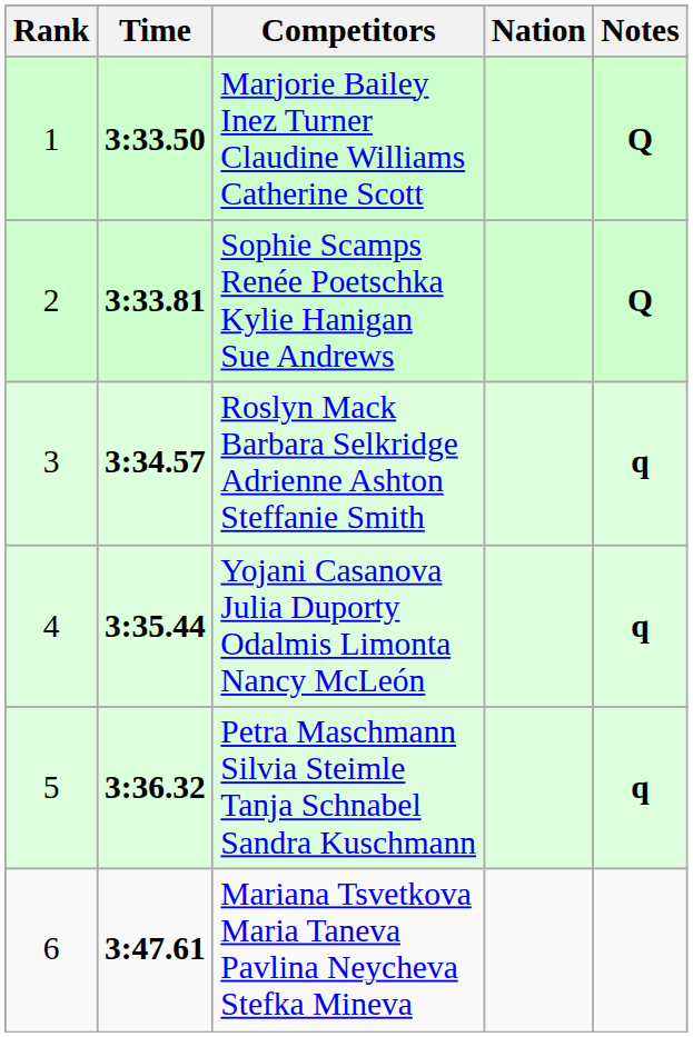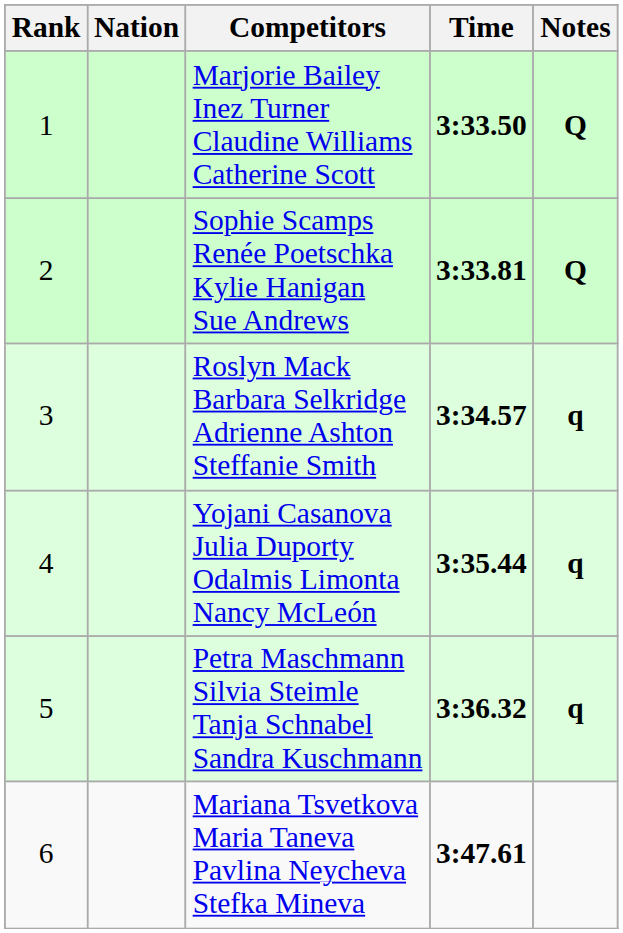 <table class="wikitable sortable" style="text-align:center">
 <tr>
 <th>Rank</th>
+<th>Nation</th>
+<th>Competitors</th>
 <th>Time</th>
-<th>Competitors</th>
-<th>Nation</th>
 <th>Notes</th>
 </tr>
 <tr bgcolor=ccffcc>
 <td>1</td>
+<td align=left></td>
+<td align=left><a href='#'>Marjorie Bailey</a><br><a href='#'>Inez Turner</a><br><a href='#'>Claudine Williams</a><br><a href='#'>Catherine Scott</a></td>
 <td><strong>3:33.50</strong></td>
-<td align=left><a href='#'>Marjorie Bailey</a><br><a href='#'>Inez Turner</a><br><a href='#'>Claudine Williams</a><br><a href='#'>Catherine Scott</a></td>
-<td align=left></td>
 <td><strong>Q</strong></td>
 </tr>
 <tr bgcolor=ccffcc>
 <td>2</td>
+<td align=left></td>
+<td align=left><a href='#'>Sophie Scamps</a><br><a href='#'>Renée Poetschka</a><br><a href='#'>Kylie Hanigan</a><br><a href='#'>Sue Andrews</a></td>
 <td><strong>3:33.81</strong></td>
-<td align=left><a href='#'>Sophie Scamps</a><br><a href='#'>Renée Poetschka</a><br><a href='#'>Kylie Hanigan</a><br><a href='#'>Sue Andrews</a></td>
-<td align=left></td>
 <td><strong>Q</strong></td>
 </tr>
 <tr bgcolor=ddffdd>
 <td>3</td>
+<td align=left></td>
+<td align=left><a href='#'>Roslyn Mack</a><br><a href='#'>Barbara Selkridge</a><br><a href='#'>Adrienne Ashton</a><br><a href='#'>Steffanie Smith</a></td>
 <td><strong>3:34.57</strong></td>
-<td align=left><a href='#'>Roslyn Mack</a><br><a href='#'>Barbara Selkridge</a><br><a href='#'>Adrienne Ashton</a><br><a href='#'>Steffanie Smith</a></td>
-<td align=left></td>
 <td><strong>q</strong></td>
 </tr>
 <tr bgcolor=ddffdd>
 <td>4</td>
+<td align=left></td>
+<td align=left><a href='#'>Yojani Casanova</a><br><a href='#'>Julia Duporty</a><br><a href='#'>Odalmis Limonta</a><br><a href='#'>Nancy McLeón</a></td>
 <td><strong>3:35.44</strong></td>
-<td align=left><a href='#'>Yojani Casanova</a><br><a href='#'>Julia Duporty</a><br><a href='#'>Odalmis Limonta</a><br><a href='#'>Nancy McLeón</a></td>
-<td align=left></td>
 <td><strong>q</strong></td>
 </tr>
 <tr bgcolor=ddffdd>
 <td>5</td>
+<td align=left></td>
+<td align=left><a href='#'>Petra Maschmann</a><br><a href='#'>Silvia Steimle</a><br><a href='#'>Tanja Schnabel</a><br><a href='#'>Sandra Kuschmann</a></td>
 <td><strong>3:36.32</strong></td>
-<td align=left><a href='#'>Petra Maschmann</a><br><a href='#'>Silvia Steimle</a><br><a href='#'>Tanja Schnabel</a><br><a href='#'>Sandra Kuschmann</a></td>
-<td align=left></td>
 <td><strong>q</strong></td>
 </tr>
 <tr>
 <td>6</td>
+<td align=left></td>
+<td align=left><a href='#'>Mariana Tsvetkova</a><br><a href='#'>Maria Taneva</a><br><a href='#'>Pavlina Neycheva</a><br><a href='#'>Stefka Mineva</a></td>
 <td><strong>3:47.61</strong></td>
-<td align=left><a href='#'>Mariana Tsvetkova</a><br><a href='#'>Maria Taneva</a><br><a href='#'>Pavlina Neycheva</a><br><a href='#'>Stefka Mineva</a></td>
-<td align=left></td>
 <td></td>
 </tr>
 </table>
